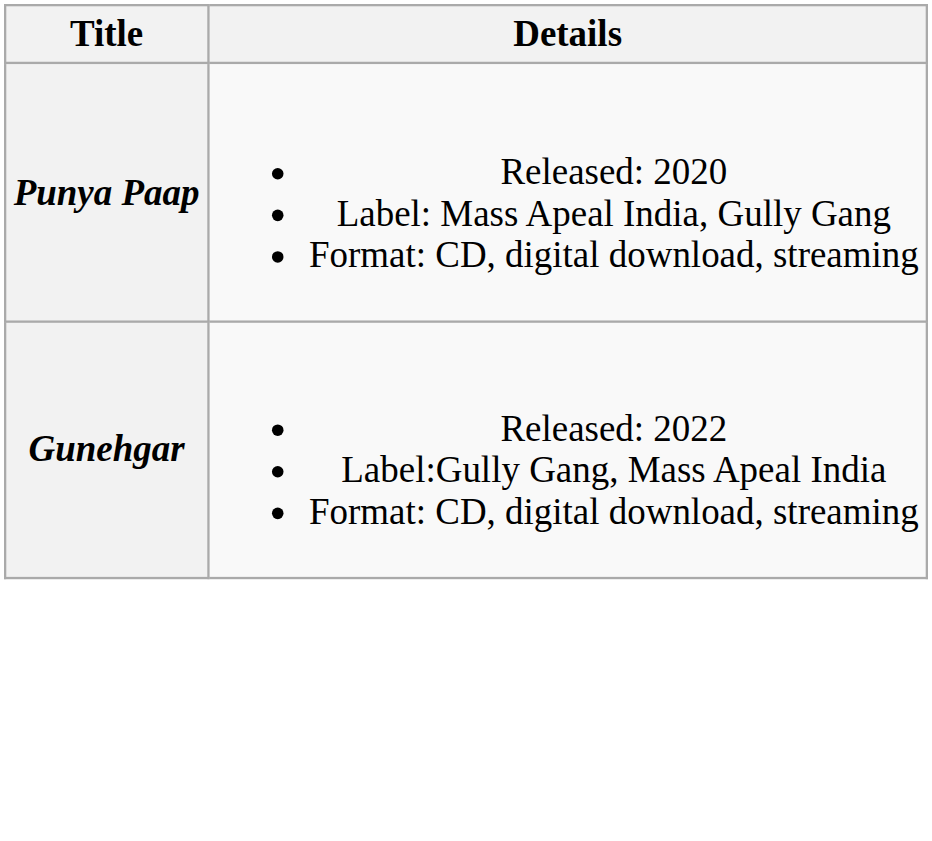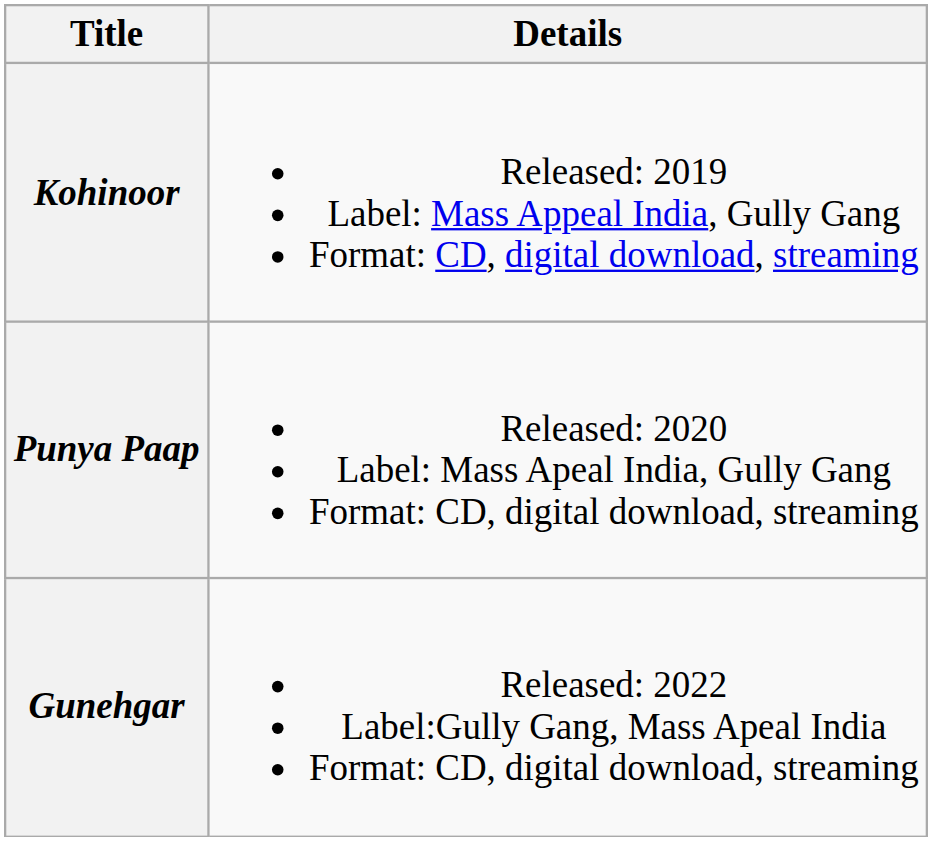 <table class="wikitable plainrowheaders" style="text-align:center;">
 <tr>
 <th scope="col">Title</th>
 <th scope="col">Details</th>
+</tr>
+<tr>
+<th scope="row"><em>Kohinoor</em></th>
+<td><br><ul><li>Released: 2019</li><li>Label: <a href='#'>Mass Appeal India</a>, Gully Gang</li><li>Format: <a href='#'>CD</a>, <a href='#'>digital download</a>, <a href='#'>streaming</a></li></ul></td>
 </tr>
 <tr>
 <th scope="row"><em>Punya Paap</em></th>
 <td><br><ul><li>Released: 2020</li><li>Label: Mass Apeal India, Gully Gang</li><li>Format: CD, digital download, streaming</li></ul></td>
 </tr>
 <tr>
 <th scope="row"><em>Gunehgar</em></th>
 <td><br><ul><li>Released: 2022</li><li>Label:Gully Gang, Mass Apeal India</li><li>Format: CD, digital download, streaming</li></ul></td>
 </tr>
 </table>
